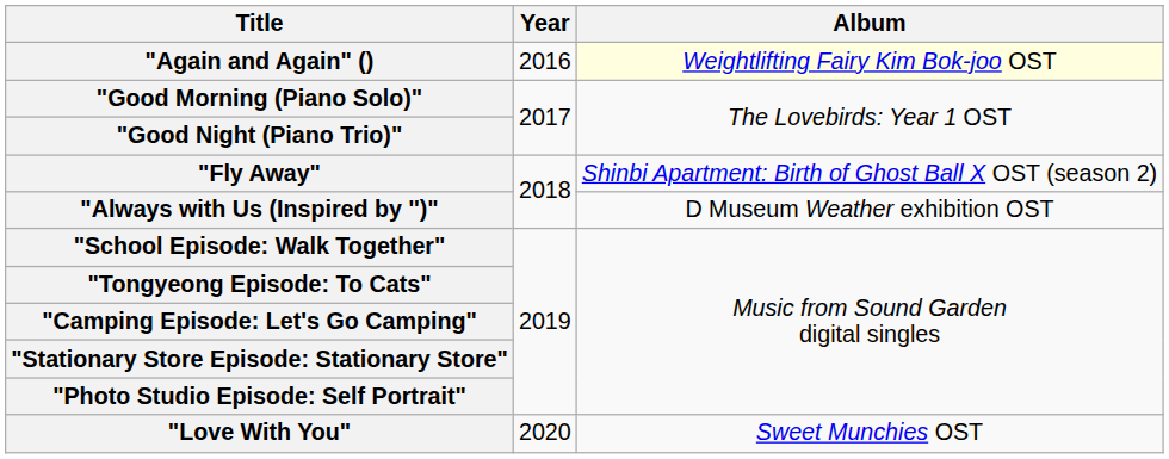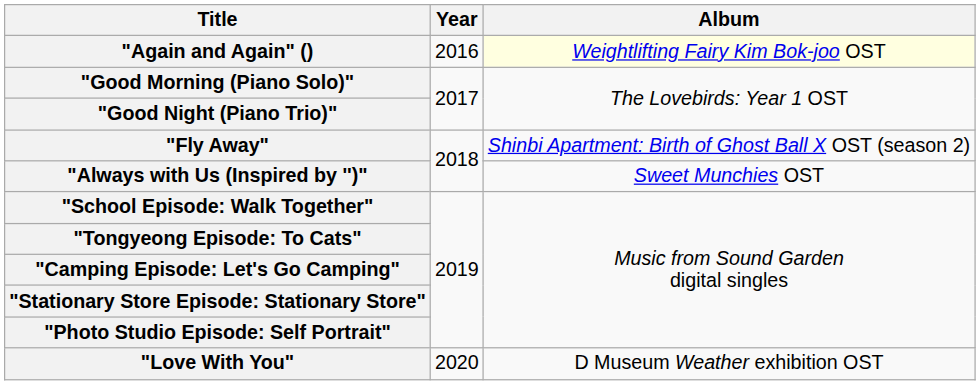 <table class="wikitable plainrowheaders" style="text-align:center;">
 <tr>
 <th scope="col">Title</th>
 <th scope="col">Year</th>
 <th scope="col">Album</th>
 </tr>
 <tr>
 <th scope="row">"Again and Again" ()</th>
 <td>2016</td>
 <td style="background: lightyellow;"><em><a href='#'>Weightlifting Fairy Kim Bok-joo</a></em> OST</td>
 </tr>
 <tr>
 <th scope="row">"Good Morning (Piano Solo)"</th>
 <td rowspan="2">2017</td>
 <td rowspan="2"><em>The Lovebirds: Year 1</em> OST</td>
 </tr>
 <tr>
 <th scope="row">"Good Night (Piano Trio)"</th>
 </tr>
 <tr>
 <th scope="row">"Fly Away"</th>
 <td rowspan="2">2018</td>
 <td><em><a href='#'>Shinbi Apartment: Birth of Ghost Ball X</a></em> OST (season 2)</td>
 </tr>
 <tr>
 <th scope="row">"Always with Us (Inspired by '')"</th>
-<td>D Museum <em>Weather</em> exhibition OST</td>
+<td><em><a href='#'>Sweet Munchies</a></em> OST</td>
 </tr>
 <tr>
 <th scope="row">"School Episode: Walk Together"</th>
 <td rowspan="5">2019</td>
 <td rowspan="5"><em>Music from Sound Garden</em> <br> digital singles</td>
 </tr>
 <tr>
 <th scope="row">"Tongyeong Episode: To Cats"</th>
 </tr>
 <tr>
 <th scope="row">"Camping Episode: Let's Go Camping"</th>
 </tr>
 <tr>
 <th scope="row">"Stationary Store Episode: Stationary Store"</th>
 </tr>
 <tr>
 <th scope="row">"Photo Studio Episode: Self Portrait"</th>
 </tr>
 <tr>
 <th scope="row">"Love With You"</th>
 <td>2020</td>
-<td><em><a href='#'>Sweet Munchies</a></em> OST</td>
+<td>D Museum <em>Weather</em> exhibition OST</td>
 </tr>
 </table>
